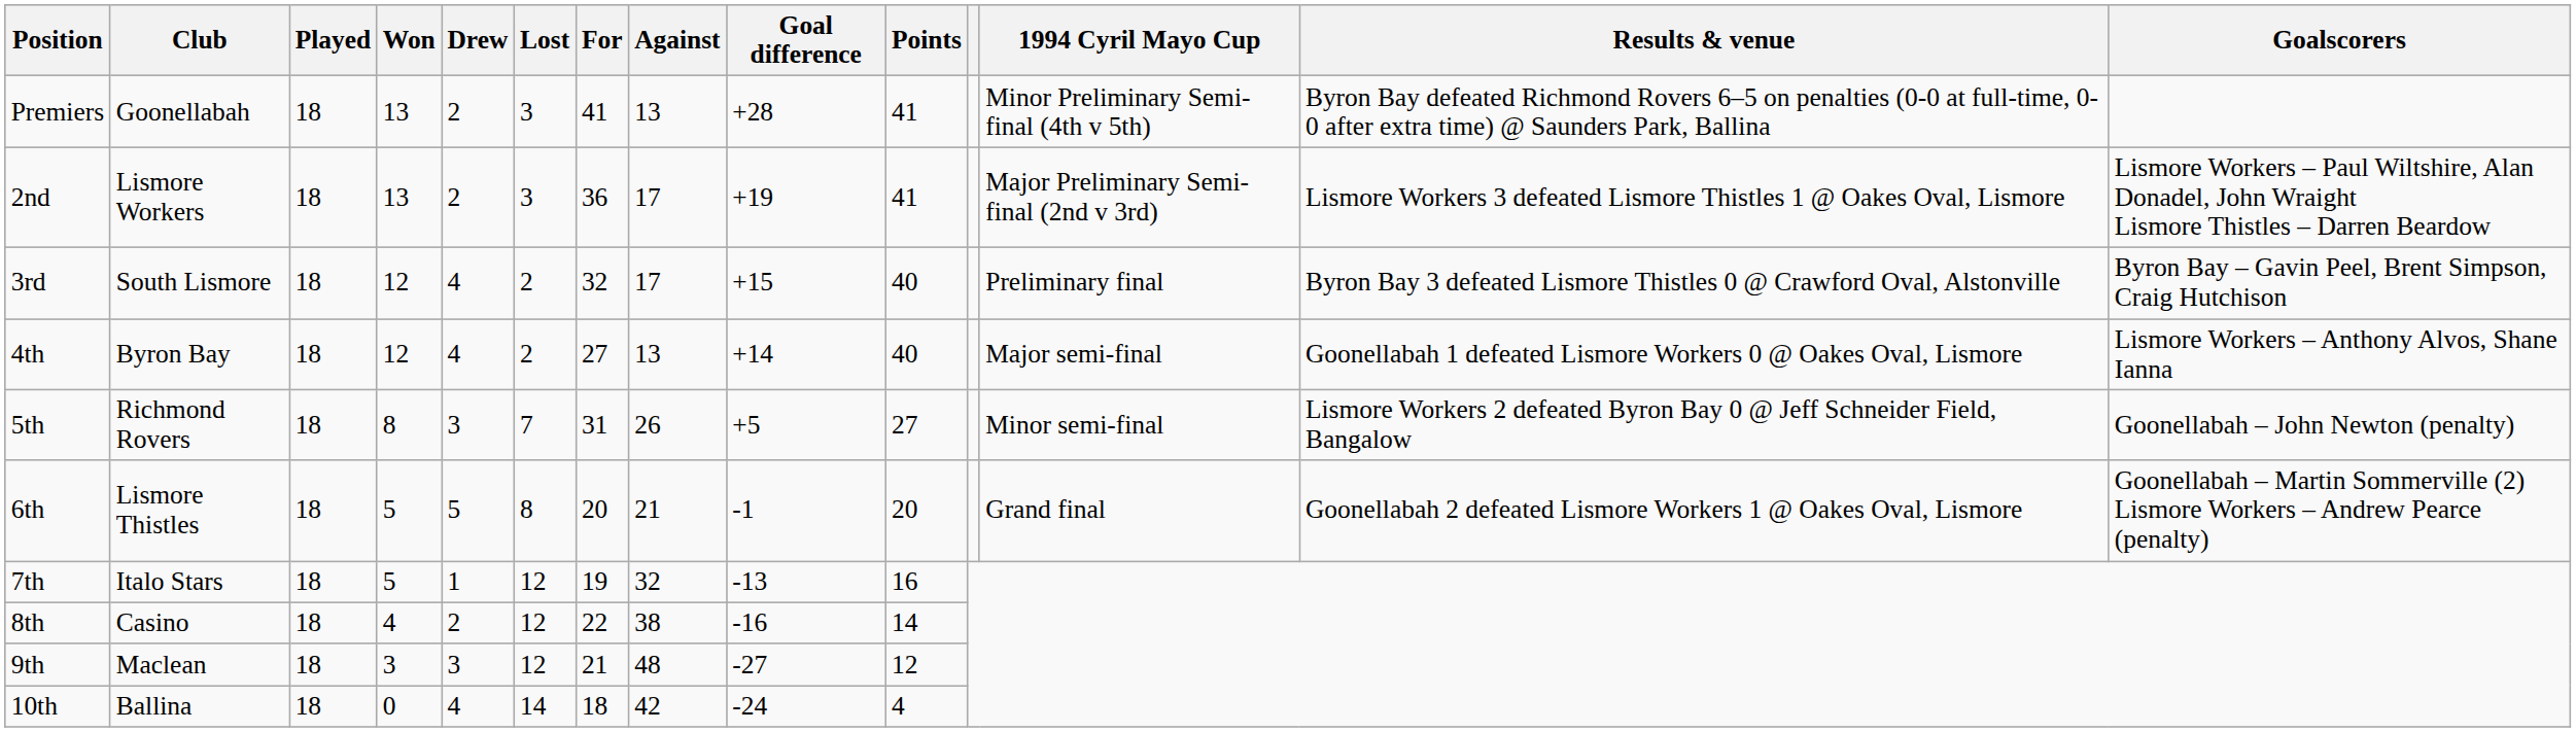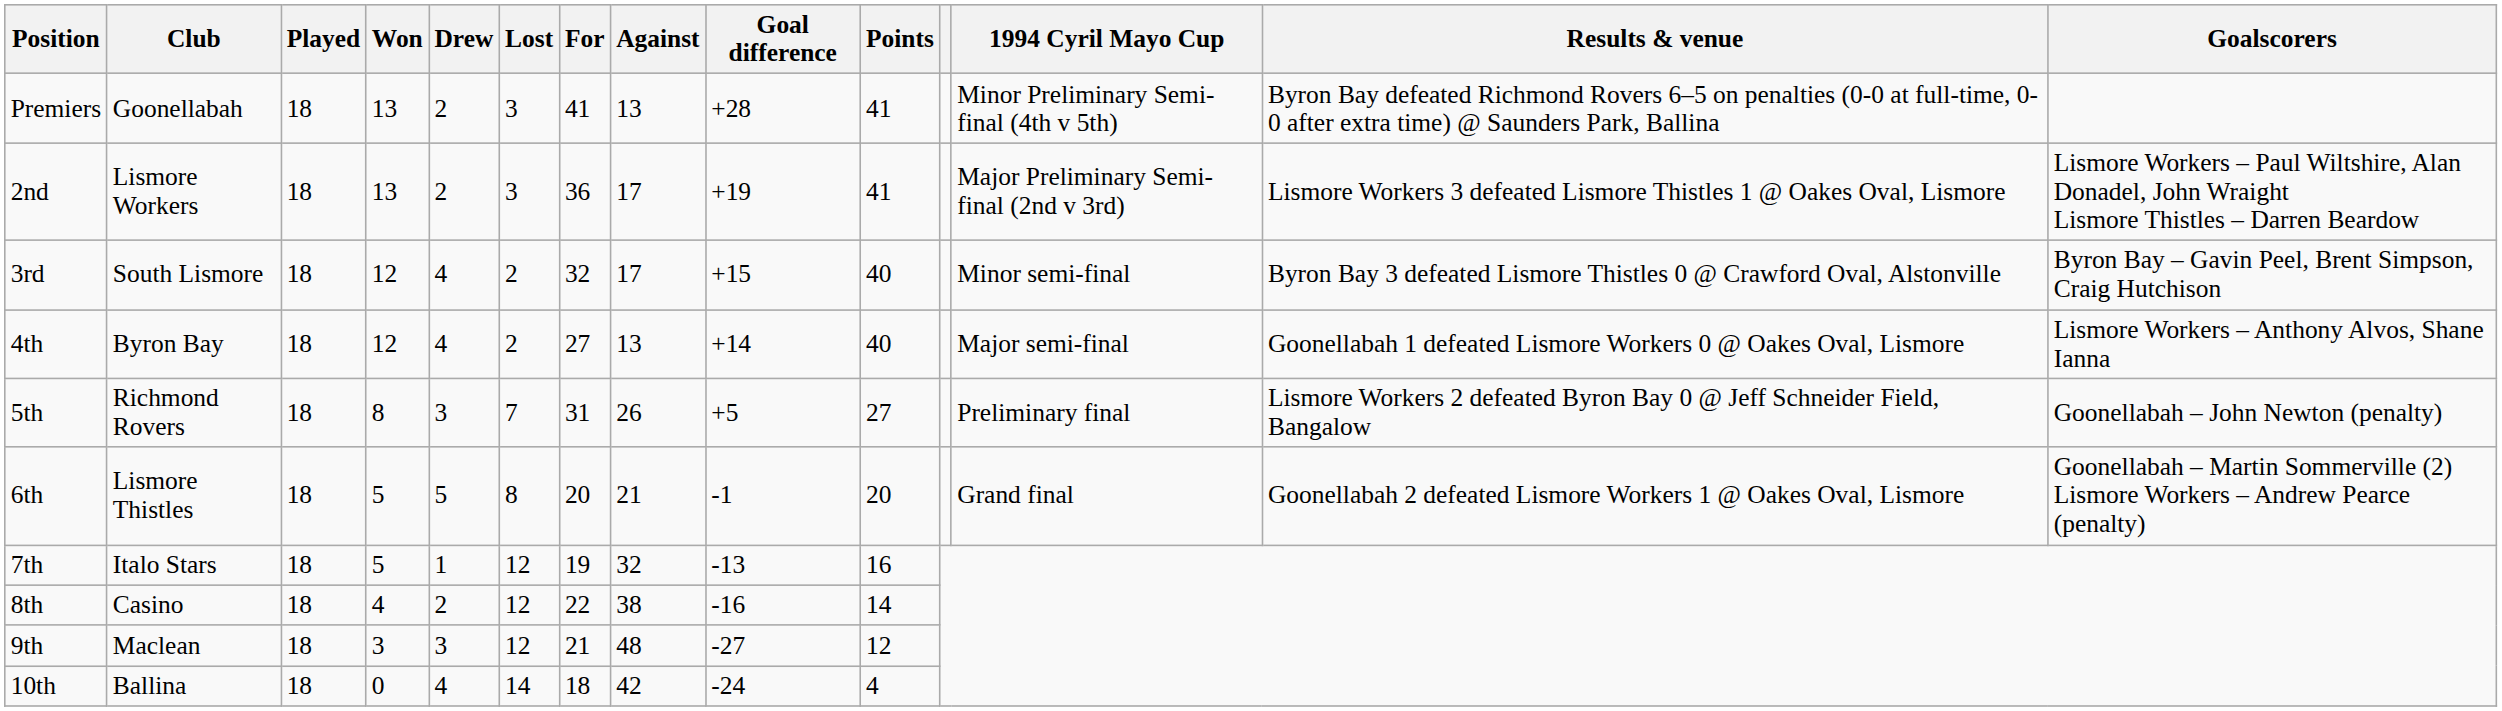 <table class="wikitable">
 <tr>
 <th>Position</th>
 <th>Club</th>
 <th>Played</th>
 <th>Won</th>
 <th>Drew</th>
 <th>Lost</th>
 <th>For</th>
 <th>Against</th>
 <th>Goal difference</th>
 <th>Points</th>
 <th></th>
 <th>1994 Cyril Mayo Cup</th>
 <th>Results & venue</th>
 <th>Goalscorers</th>
 </tr>
 <tr>
 <td>Premiers</td>
 <td>Goonellabah</td>
 <td>18</td>
 <td>13</td>
 <td>2</td>
 <td>3</td>
 <td>41</td>
 <td>13</td>
 <td>+28</td>
 <td>41</td>
 <td></td>
 <td>Minor Preliminary Semi-final (4th v 5th)</td>
 <td>Byron Bay defeated Richmond Rovers 6–5 on penalties (0-0 at full-time, 0-0 after extra time) @ Saunders Park, Ballina</td>
 <td></td>
 </tr>
 <tr>
 <td>2nd</td>
 <td>Lismore Workers</td>
 <td>18</td>
 <td>13</td>
 <td>2</td>
 <td>3</td>
 <td>36</td>
 <td>17</td>
 <td>+19</td>
 <td>41</td>
 <td></td>
 <td>Major Preliminary Semi-final (2nd v 3rd)</td>
 <td>Lismore Workers 3 defeated Lismore Thistles 1 @ Oakes Oval, Lismore</td>
 <td>Lismore Workers – Paul Wiltshire, Alan Donadel, John Wraight<br>Lismore Thistles – Darren Beardow</td>
 </tr>
 <tr>
 <td>3rd</td>
 <td>South Lismore</td>
 <td>18</td>
 <td>12</td>
 <td>4</td>
 <td>2</td>
 <td>32</td>
 <td>17</td>
 <td>+15</td>
 <td>40</td>
 <td></td>
-<td>Preliminary final</td>
+<td>Minor semi-final</td>
 <td>Byron Bay 3 defeated Lismore Thistles 0 @ Crawford Oval, Alstonville</td>
 <td>Byron Bay – Gavin Peel, Brent Simpson, Craig Hutchison</td>
 </tr>
 <tr>
 <td>4th</td>
 <td>Byron Bay</td>
 <td>18</td>
 <td>12</td>
 <td>4</td>
 <td>2</td>
 <td>27</td>
 <td>13</td>
 <td>+14</td>
 <td>40</td>
 <td></td>
 <td>Major semi-final</td>
 <td>Goonellabah 1 defeated Lismore Workers 0 @ Oakes Oval, Lismore</td>
 <td>Lismore Workers – Anthony Alvos, Shane Ianna</td>
 </tr>
 <tr>
 <td>5th</td>
 <td>Richmond Rovers</td>
 <td>18</td>
 <td>8</td>
 <td>3</td>
 <td>7</td>
 <td>31</td>
 <td>26</td>
 <td>+5</td>
 <td>27</td>
 <td></td>
-<td>Minor semi-final</td>
+<td>Preliminary final</td>
 <td>Lismore Workers 2 defeated Byron Bay 0 @ Jeff Schneider Field, Bangalow</td>
 <td>Goonellabah – John Newton (penalty)</td>
 </tr>
 <tr>
 <td>6th</td>
 <td>Lismore Thistles</td>
 <td>18</td>
 <td>5</td>
 <td>5</td>
 <td>8</td>
 <td>20</td>
 <td>21</td>
 <td>-1</td>
 <td>20</td>
 <td></td>
 <td>Grand final</td>
 <td>Goonellabah 2 defeated Lismore Workers 1 @ Oakes Oval, Lismore</td>
 <td>Goonellabah – Martin Sommerville (2)<br>Lismore Workers – Andrew Pearce (penalty)</td>
 </tr>
 <tr>
 <td>7th</td>
 <td>Italo Stars</td>
 <td>18</td>
 <td>5</td>
 <td>1</td>
 <td>12</td>
 <td>19</td>
 <td>32</td>
 <td>-13</td>
 <td>16</td>
 </tr>
 <tr>
 <td>8th</td>
 <td>Casino</td>
 <td>18</td>
 <td>4</td>
 <td>2</td>
 <td>12</td>
 <td>22</td>
 <td>38</td>
 <td>-16</td>
 <td>14</td>
 </tr>
 <tr>
 <td>9th</td>
 <td>Maclean</td>
 <td>18</td>
 <td>3</td>
 <td>3</td>
 <td>12</td>
 <td>21</td>
 <td>48</td>
 <td>-27</td>
 <td>12</td>
 </tr>
 <tr>
 <td>10th</td>
 <td>Ballina</td>
 <td>18</td>
 <td>0</td>
 <td>4</td>
 <td>14</td>
 <td>18</td>
 <td>42</td>
 <td>-24</td>
 <td>4</td>
 </tr>
 </table>
